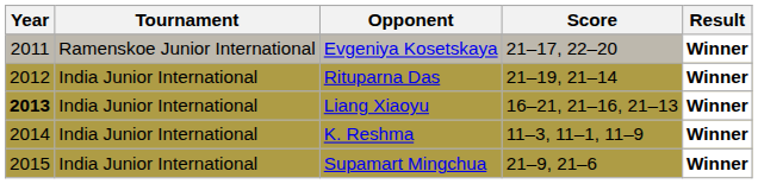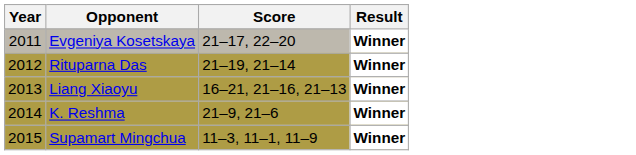 <table class="sortable wikitable" style="font-size: 90%;">
 <tr>
 <th>Year</th>
-<th>Tournament</th>
 <th>Opponent</th>
 <th>Score</th>
 <th>Result</th>
 </tr>
 <tr style="background:#BDB8AD">
 <td align="center">2011</td>
-<td align="left">Ramenskoe Junior International</td>
 <td align="left"> <a href='#'>Evgeniya Kosetskaya</a></td>
 <td align="left">21–17, 22–20</td>
 <td style="text-align:left; background:white"> <strong>Winner</strong></td>
 </tr>
 <tr style="background:#AE9C45">
 <td align="center">2012</td>
-<td align="left">India Junior International</td>
 <td align="left"> <a href='#'>Rituparna Das</a></td>
 <td align="left">21–19, 21–14</td>
 <td style="text-align:left; background:white"> <strong>Winner</strong></td>
 </tr>
 <tr style="background:#AE9C45">
-<td align="center"><strong>2013</strong></td>
-<td align="left">India Junior International</td>
+<td align="center">2013</td>
 <td align="left"> <a href='#'>Liang Xiaoyu</a></td>
 <td align="left">16–21, 21–16, 21–13</td>
 <td style="text-align:left; background:white"> <strong>Winner</strong></td>
 </tr>
 <tr style="background:#AE9C45">
 <td align="center">2014</td>
-<td align="left">India Junior International</td>
 <td align="left"> <a href='#'>K. Reshma</a></td>
-<td align="left">11–3, 11–1, 11–9</td>
+<td align="left">21–9, 21–6</td>
 <td style="text-align:left; background:white"> <strong>Winner</strong></td>
 </tr>
 <tr style="background:#AE9C45">
 <td align="center">2015</td>
-<td align="left">India Junior International</td>
 <td align="left"> <a href='#'>Supamart Mingchua</a></td>
-<td align="left">21–9, 21–6</td>
+<td align="left">11–3, 11–1, 11–9</td>
 <td style="text-align:left; background:white"> <strong>Winner</strong></td>
 </tr>
 </table>
